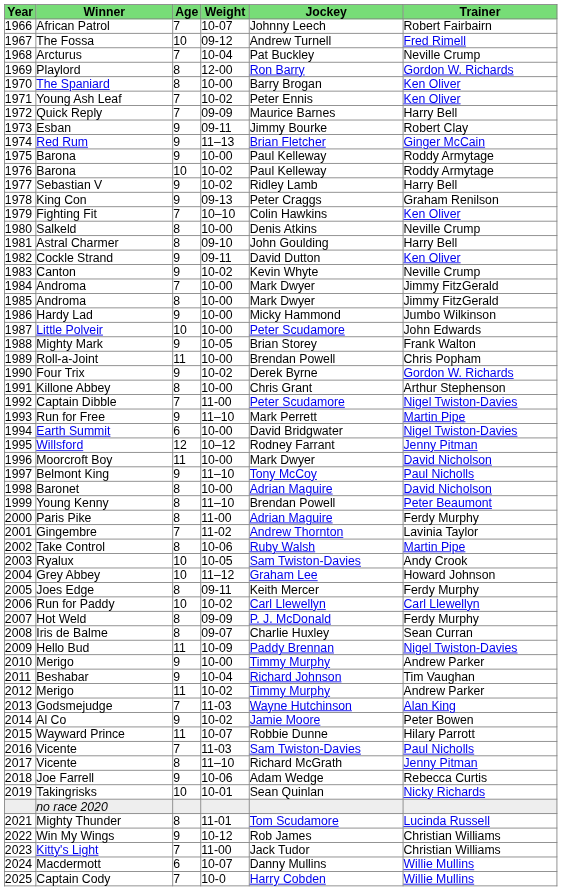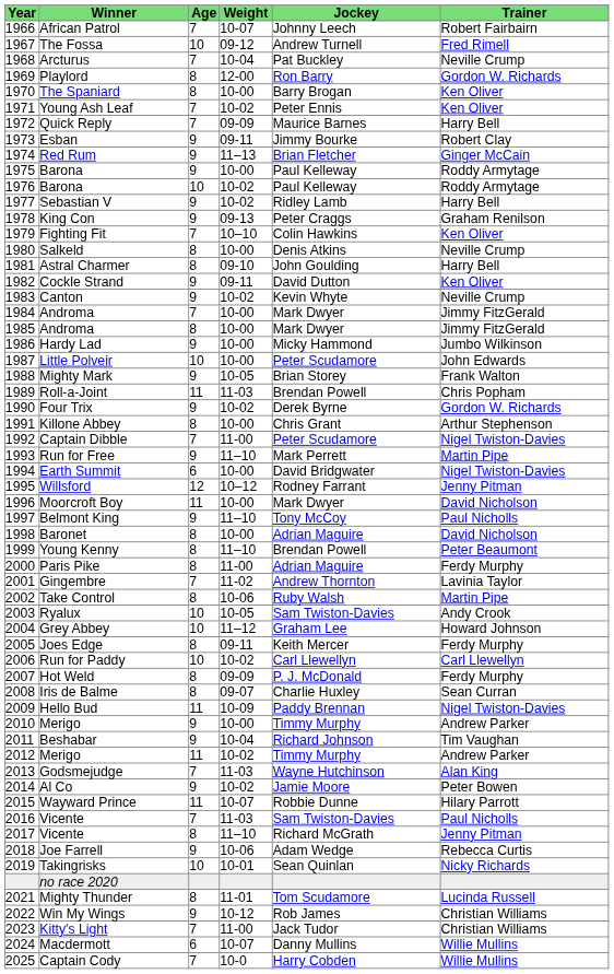 <table class = "sortable" | border="1" cellpadding="0" style="border-collapse: collapse; font-size:90%">
 <tr bgcolor="#77dd77" align="center">
 <th width="36px"><strong>Year</strong><br></th>
 <th width="160px"><strong>Winner</strong><br></th>
 <th width="32px"><strong>Age</strong><br></th>
 <th width="56px"><strong>Weight</strong><br></th>
 <th width="180px"><strong>Jockey</strong><br></th>
 <th width="180px"><strong>Trainer</strong><br></th>
 </tr>
 <tr>
 <td>1966</td>
 <td>African Patrol</td>
 <td>7</td>
 <td>10-07</td>
 <td>Johnny Leech</td>
 <td>Robert Fairbairn</td>
 </tr>
 <tr>
 <td>1967</td>
 <td>The Fossa</td>
 <td>10</td>
 <td>09-12</td>
 <td>Andrew Turnell</td>
 <td><a href='#'>Fred Rimell</a></td>
 </tr>
 <tr>
 <td>1968</td>
 <td>Arcturus</td>
 <td>7</td>
 <td>10-04</td>
 <td>Pat Buckley</td>
 <td>Neville Crump</td>
 </tr>
 <tr>
 <td>1969</td>
 <td>Playlord</td>
 <td>8</td>
 <td>12-00</td>
 <td><a href='#'>Ron Barry</a></td>
 <td><a href='#'>Gordon W. Richards</a></td>
 </tr>
 <tr>
 <td>1970</td>
 <td><a href='#'>The Spaniard</a></td>
 <td>8</td>
 <td>10-00</td>
 <td>Barry Brogan</td>
 <td><a href='#'>Ken Oliver</a></td>
 </tr>
 <tr>
 <td>1971</td>
 <td>Young Ash Leaf</td>
 <td>7</td>
 <td>10-02</td>
 <td>Peter Ennis</td>
 <td><a href='#'>Ken Oliver</a></td>
 </tr>
 <tr>
 <td>1972</td>
 <td>Quick Reply</td>
 <td>7</td>
 <td>09-09</td>
 <td>Maurice Barnes</td>
 <td>Harry Bell</td>
 </tr>
 <tr>
 <td>1973</td>
 <td>Esban</td>
 <td>9</td>
 <td>09-11</td>
 <td>Jimmy Bourke</td>
 <td>Robert Clay</td>
 </tr>
 <tr>
 <td>1974</td>
 <td><a href='#'>Red Rum</a></td>
 <td>9</td>
 <td>11–13</td>
 <td><a href='#'>Brian Fletcher</a></td>
 <td><a href='#'>Ginger McCain</a></td>
 </tr>
 <tr>
 <td>1975</td>
 <td>Barona</td>
 <td>9</td>
 <td>10-00</td>
 <td>Paul Kelleway</td>
 <td>Roddy Armytage</td>
 </tr>
 <tr>
 <td>1976</td>
 <td>Barona</td>
 <td>10</td>
 <td>10-02</td>
 <td>Paul Kelleway</td>
 <td>Roddy Armytage</td>
 </tr>
 <tr>
 <td>1977</td>
 <td>Sebastian V</td>
 <td>9</td>
 <td>10-02</td>
 <td>Ridley Lamb</td>
 <td>Harry Bell</td>
 </tr>
 <tr>
 <td>1978</td>
 <td>King Con</td>
 <td>9</td>
 <td>09-13</td>
 <td>Peter Craggs</td>
 <td>Graham Renilson</td>
 </tr>
 <tr>
 <td>1979</td>
 <td>Fighting Fit</td>
 <td>7</td>
 <td>10–10</td>
 <td>Colin Hawkins</td>
 <td><a href='#'>Ken Oliver</a></td>
 </tr>
 <tr>
 <td>1980</td>
 <td>Salkeld</td>
 <td>8</td>
 <td>10-00</td>
 <td>Denis Atkins</td>
 <td>Neville Crump</td>
 </tr>
 <tr>
 <td>1981</td>
 <td>Astral Charmer</td>
 <td>8</td>
 <td>09-10</td>
 <td>John Goulding</td>
 <td>Harry Bell</td>
 </tr>
 <tr>
 <td>1982</td>
 <td>Cockle Strand</td>
 <td>9</td>
 <td>09-11</td>
 <td>David Dutton</td>
 <td><a href='#'>Ken Oliver</a></td>
 </tr>
 <tr>
 <td>1983</td>
 <td>Canton</td>
 <td>9</td>
 <td>10-02</td>
 <td>Kevin Whyte</td>
 <td>Neville Crump</td>
 </tr>
 <tr>
 <td>1984</td>
 <td>Androma</td>
 <td>7</td>
 <td>10-00</td>
 <td>Mark Dwyer</td>
 <td>Jimmy FitzGerald</td>
 </tr>
 <tr>
 <td>1985</td>
 <td>Androma</td>
 <td>8</td>
 <td>10-00</td>
 <td>Mark Dwyer</td>
 <td>Jimmy FitzGerald</td>
 </tr>
 <tr>
 <td>1986</td>
 <td>Hardy Lad</td>
 <td>9</td>
 <td>10-00</td>
 <td>Micky Hammond</td>
 <td>Jumbo Wilkinson</td>
 </tr>
 <tr>
 <td>1987</td>
 <td><a href='#'>Little Polveir</a></td>
 <td>10</td>
 <td>10-00</td>
 <td><a href='#'>Peter Scudamore</a></td>
 <td>John Edwards</td>
 </tr>
 <tr>
 <td>1988</td>
 <td>Mighty Mark</td>
 <td>9</td>
 <td>10-05</td>
 <td>Brian Storey</td>
 <td>Frank Walton</td>
 </tr>
 <tr>
 <td>1989</td>
 <td>Roll-a-Joint</td>
 <td>11</td>
-<td>10-00</td>
+<td>11-03</td>
 <td>Brendan Powell</td>
 <td>Chris Popham</td>
 </tr>
 <tr>
 <td>1990</td>
 <td>Four Trix</td>
 <td>9</td>
 <td>10-02</td>
 <td>Derek Byrne</td>
 <td><a href='#'>Gordon W. Richards</a></td>
 </tr>
 <tr>
 <td>1991</td>
 <td>Killone Abbey</td>
 <td>8</td>
 <td>10-00</td>
 <td>Chris Grant</td>
 <td>Arthur Stephenson</td>
 </tr>
 <tr>
 <td>1992</td>
 <td>Captain Dibble</td>
 <td>7</td>
 <td>11-00</td>
 <td><a href='#'>Peter Scudamore</a></td>
 <td><a href='#'>Nigel Twiston-Davies</a></td>
 </tr>
 <tr>
 <td>1993</td>
 <td>Run for Free</td>
 <td>9</td>
 <td>11–10</td>
 <td>Mark Perrett</td>
 <td><a href='#'>Martin Pipe</a></td>
 </tr>
 <tr>
 <td>1994</td>
 <td><a href='#'>Earth Summit</a></td>
 <td>6</td>
 <td>10-00</td>
 <td>David Bridgwater</td>
 <td><a href='#'>Nigel Twiston-Davies</a></td>
 </tr>
 <tr>
 <td>1995</td>
 <td><a href='#'>Willsford</a></td>
 <td>12</td>
 <td>10–12</td>
 <td>Rodney Farrant</td>
 <td><a href='#'>Jenny Pitman</a></td>
 </tr>
 <tr>
 <td>1996</td>
 <td>Moorcroft Boy</td>
 <td>11</td>
 <td>10-00</td>
 <td>Mark Dwyer</td>
 <td><a href='#'>David Nicholson</a></td>
 </tr>
 <tr>
 <td>1997</td>
 <td>Belmont King</td>
 <td>9</td>
 <td>11–10</td>
 <td><a href='#'>Tony McCoy</a></td>
 <td><a href='#'>Paul Nicholls</a></td>
 </tr>
 <tr>
 <td>1998</td>
 <td>Baronet</td>
 <td>8</td>
 <td>10-00</td>
 <td><a href='#'>Adrian Maguire</a></td>
 <td><a href='#'>David Nicholson</a></td>
 </tr>
 <tr>
 <td>1999</td>
 <td>Young Kenny</td>
 <td>8</td>
 <td>11–10</td>
 <td>Brendan Powell</td>
 <td><a href='#'>Peter Beaumont</a></td>
 </tr>
 <tr>
 <td>2000</td>
 <td>Paris Pike</td>
 <td>8</td>
 <td>11-00</td>
 <td><a href='#'>Adrian Maguire</a></td>
 <td>Ferdy Murphy</td>
 </tr>
 <tr>
 <td>2001</td>
 <td>Gingembre</td>
 <td>7</td>
 <td>11-02</td>
 <td><a href='#'>Andrew Thornton</a></td>
 <td>Lavinia Taylor</td>
 </tr>
 <tr>
 <td>2002</td>
 <td>Take Control</td>
 <td>8</td>
 <td>10-06</td>
 <td><a href='#'>Ruby Walsh</a></td>
 <td><a href='#'>Martin Pipe</a></td>
 </tr>
 <tr>
 <td>2003</td>
 <td>Ryalux</td>
 <td>10</td>
 <td>10-05</td>
 <td><a href='#'>Sam Twiston-Davies</a></td>
 <td>Andy Crook</td>
 </tr>
 <tr>
 <td>2004</td>
 <td>Grey Abbey</td>
 <td>10</td>
 <td>11–12</td>
 <td><a href='#'>Graham Lee</a></td>
 <td>Howard Johnson</td>
 </tr>
 <tr>
 <td>2005</td>
 <td>Joes Edge</td>
 <td>8</td>
 <td>09-11</td>
 <td>Keith Mercer</td>
 <td>Ferdy Murphy</td>
 </tr>
 <tr>
 <td>2006</td>
 <td>Run for Paddy</td>
 <td>10</td>
 <td>10-02</td>
 <td><a href='#'>Carl Llewellyn</a></td>
 <td><a href='#'>Carl Llewellyn</a></td>
 </tr>
 <tr>
 <td>2007</td>
 <td>Hot Weld</td>
 <td>8</td>
 <td>09-09</td>
 <td><a href='#'>P. J. McDonald</a></td>
 <td>Ferdy Murphy</td>
 </tr>
 <tr>
 <td>2008</td>
 <td>Iris de Balme</td>
 <td>8</td>
 <td>09-07</td>
 <td>Charlie Huxley</td>
 <td>Sean Curran</td>
 </tr>
 <tr>
 <td>2009</td>
 <td>Hello Bud</td>
 <td>11</td>
 <td>10-09</td>
 <td><a href='#'>Paddy Brennan</a></td>
 <td><a href='#'>Nigel Twiston-Davies</a></td>
 </tr>
 <tr>
 <td>2010</td>
 <td>Merigo</td>
 <td>9</td>
 <td>10-00</td>
 <td><a href='#'>Timmy Murphy</a></td>
 <td>Andrew Parker</td>
 </tr>
 <tr>
 <td>2011</td>
 <td>Beshabar</td>
 <td>9</td>
 <td>10-04</td>
 <td><a href='#'>Richard Johnson</a></td>
 <td>Tim Vaughan</td>
 </tr>
 <tr>
 <td>2012</td>
 <td>Merigo</td>
 <td>11</td>
 <td>10-02</td>
 <td><a href='#'>Timmy Murphy</a></td>
 <td>Andrew Parker</td>
 </tr>
 <tr>
 <td>2013</td>
 <td>Godsmejudge</td>
 <td>7</td>
 <td>11-03</td>
 <td><a href='#'>Wayne Hutchinson</a></td>
 <td><a href='#'>Alan King</a></td>
 </tr>
 <tr>
 <td>2014</td>
 <td>Al Co</td>
 <td>9</td>
 <td>10-02</td>
 <td><a href='#'>Jamie Moore</a></td>
 <td>Peter Bowen</td>
 </tr>
 <tr>
 <td>2015</td>
 <td>Wayward Prince</td>
 <td>11</td>
 <td>10-07</td>
 <td>Robbie Dunne</td>
 <td>Hilary Parrott</td>
 </tr>
 <tr>
 <td>2016</td>
 <td>Vicente</td>
 <td>7</td>
 <td>11-03</td>
 <td><a href='#'>Sam Twiston-Davies</a></td>
 <td><a href='#'>Paul Nicholls</a></td>
 </tr>
 <tr>
 <td>2017</td>
 <td>Vicente</td>
 <td>8</td>
 <td>11–10</td>
 <td>Richard McGrath</td>
 <td><a href='#'>Jenny Pitman</a></td>
 </tr>
 <tr>
 <td>2018</td>
 <td>Joe Farrell</td>
 <td>9</td>
 <td>10-06</td>
 <td>Adam Wedge</td>
 <td>Rebecca Curtis</td>
 </tr>
 <tr>
 <td>2019</td>
 <td>Takingrisks</td>
 <td>10</td>
 <td>10-01</td>
 <td>Sean Quinlan</td>
 <td><a href='#'>Nicky Richards</a></td>
 </tr>
 <tr bgcolor="#eeeeee">
 <td data-sort-value="2020"></td>
 <td><em>no race 2020</em> </td>
 <td></td>
 <td></td>
 <td></td>
 <td></td>
 </tr>
 <tr>
 <td>2021</td>
 <td>Mighty Thunder</td>
 <td>8</td>
 <td>11-01</td>
 <td><a href='#'>Tom Scudamore</a></td>
 <td><a href='#'>Lucinda Russell</a></td>
 </tr>
 <tr>
 <td>2022</td>
 <td>Win My Wings</td>
 <td>9</td>
 <td>10-12</td>
 <td>Rob James</td>
 <td>Christian Williams</td>
 </tr>
 <tr>
 <td>2023</td>
 <td><a href='#'>Kitty's Light</a></td>
 <td>7</td>
 <td>11-00</td>
 <td>Jack Tudor</td>
 <td>Christian Williams</td>
 </tr>
 <tr>
 <td>2024</td>
 <td>Macdermott</td>
 <td>6</td>
 <td>10-07</td>
 <td>Danny Mullins</td>
 <td><a href='#'>Willie Mullins</a></td>
 </tr>
 <tr>
 <td>2025</td>
 <td>Captain Cody</td>
 <td>7</td>
 <td>10-0</td>
 <td><a href='#'>Harry Cobden</a></td>
 <td><a href='#'>Willie Mullins</a></td>
 </tr>
 </table>
